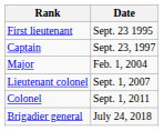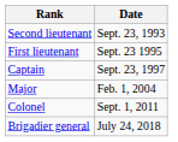 <table class="wikitable">
 <tr>
 <th>Rank</th>
 <th>Date</th>
+</tr>
+<tr>
+<td> <a href='#'>Second lieutenant</a></td>
+<td>Sept. 23, 1993</td>
 </tr>
 <tr>
 <td> <a href='#'>First lieutenant</a></td>
 <td>Sept. 23 1995</td>
 </tr>
 <tr>
 <td> <a href='#'>Captain</a></td>
 <td>Sept. 23, 1997</td>
 </tr>
 <tr>
 <td> <a href='#'>Major</a></td>
 <td>Feb. 1, 2004</td>
 </tr>
 <tr>
-<td> <a href='#'>Lieutenant colonel</a></td>
-<td>Sept. 1, 2007</td>
-</tr>
-<tr>
 <td> <a href='#'>Colonel</a></td>
 <td>Sept. 1, 2011</td>
 </tr>
 <tr>
 <td> <a href='#'>Brigadier general</a></td>
 <td>July 24, 2018</td>
 </tr>
 </table>
